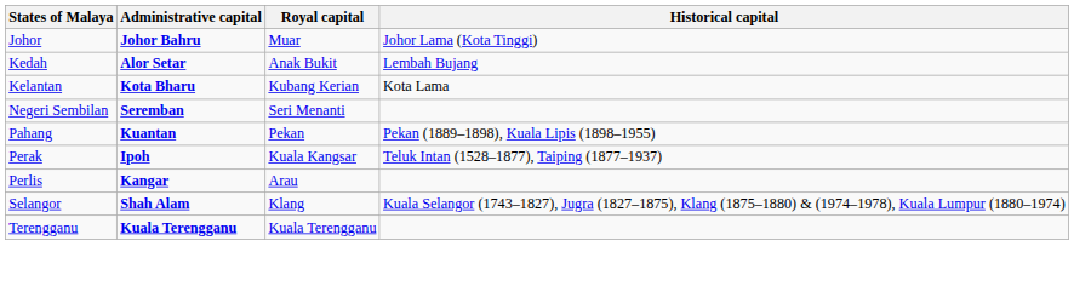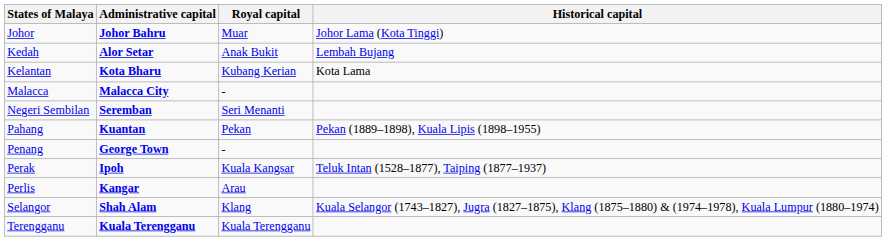 <table class="wikitable">
 <tr>
 <th>States of Malaya</th>
 <th>Administrative capital</th>
 <th>Royal capital</th>
 <th>Historical capital</th>
 </tr>
 <tr>
 <td> <a href='#'>Johor</a></td>
 <td><strong><a href='#'>Johor Bahru</a></strong></td>
 <td><a href='#'>Muar</a></td>
 <td><a href='#'>Johor Lama</a> (<a href='#'>Kota Tinggi</a>)</td>
 </tr>
 <tr>
 <td> <a href='#'>Kedah</a></td>
 <td><strong><a href='#'>Alor Setar</a></strong></td>
 <td><a href='#'>Anak Bukit</a></td>
 <td><a href='#'>Lembah Bujang</a></td>
 </tr>
 <tr>
 <td> <a href='#'>Kelantan</a></td>
 <td><strong><a href='#'>Kota Bharu</a></strong></td>
 <td><a href='#'>Kubang Kerian</a></td>
 <td>Kota Lama</td>
 </tr>
 <tr>
+<td> <a href='#'>Malacca</a></td>
+<td><strong><a href='#'>Malacca City</a></strong></td>
+<td>-</td>
+<td></td>
+</tr>
+<tr>
 <td> <a href='#'>Negeri Sembilan</a></td>
 <td><strong><a href='#'>Seremban</a></strong></td>
 <td><a href='#'>Seri Menanti</a></td>
 <td></td>
 </tr>
 <tr>
 <td> <a href='#'>Pahang</a></td>
 <td><strong><a href='#'>Kuantan</a></strong></td>
 <td><a href='#'>Pekan</a></td>
 <td><a href='#'>Pekan</a> (1889–1898), <a href='#'>Kuala Lipis</a> (1898–1955)</td>
+</tr>
+<tr>
+<td> <a href='#'>Penang</a></td>
+<td><strong><a href='#'>George Town</a></strong></td>
+<td>-</td>
+<td></td>
 </tr>
 <tr>
 <td> <a href='#'>Perak</a></td>
 <td><strong><a href='#'>Ipoh</a></strong></td>
 <td><a href='#'>Kuala Kangsar</a></td>
 <td><a href='#'>Teluk Intan</a> (1528–1877), <a href='#'>Taiping</a> (1877–1937)</td>
 </tr>
 <tr>
 <td> <a href='#'>Perlis</a></td>
 <td><strong><a href='#'>Kangar</a></strong></td>
 <td><a href='#'>Arau</a></td>
 <td></td>
 </tr>
 <tr>
 <td> <a href='#'>Selangor</a></td>
 <td><strong><a href='#'>Shah Alam</a></strong></td>
 <td><a href='#'>Klang</a></td>
 <td><a href='#'>Kuala Selangor</a> (1743–1827), <a href='#'>Jugra</a> (1827–1875), <a href='#'>Klang</a> (1875–1880) & (1974–1978), <a href='#'>Kuala Lumpur</a> (1880–1974)</td>
 </tr>
 <tr>
 <td> <a href='#'>Terengganu</a></td>
 <td><strong><a href='#'>Kuala Terengganu</a></strong></td>
 <td><a href='#'>Kuala Terengganu</a></td>
 <td></td>
 </tr>
 </table>
